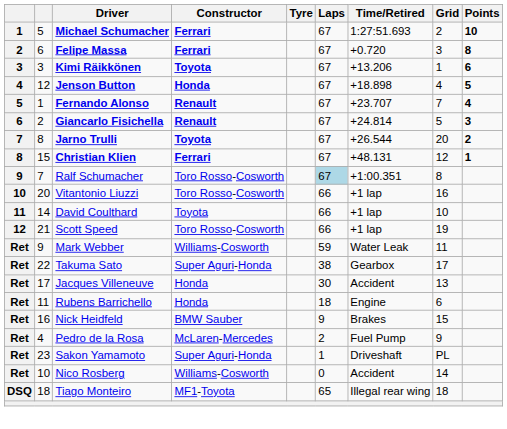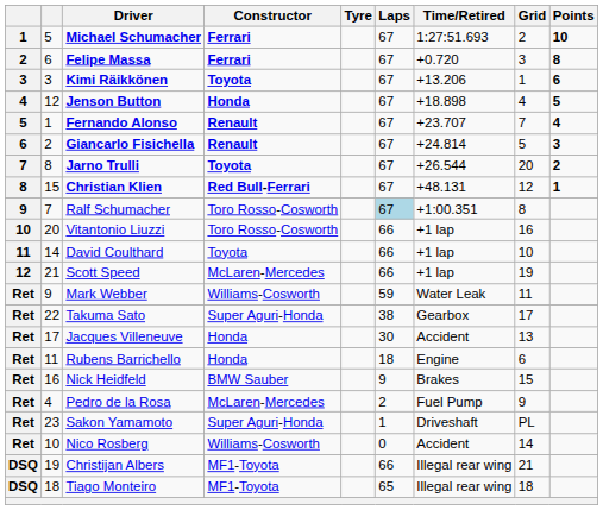 <table class="wikitable" style="font-size:85%;">
 <tr>
 <th></th>
 <th></th>
 <th>Driver</th>
 <th>Constructor</th>
 <th>Tyre</th>
 <th>Laps</th>
 <th>Time/Retired</th>
 <th>Grid</th>
 <th>Points</th>
 </tr>
 <tr>
 <th>1</th>
 <td>5</td>
 <td> <strong><a href='#'>Michael Schumacher</a></strong></td>
 <td><strong><a href='#'>Ferrari</a></strong></td>
 <td></td>
 <td>67</td>
 <td>1:27:51.693</td>
 <td>2</td>
 <td><strong>10</strong></td>
 </tr>
 <tr>
 <th>2</th>
 <td>6</td>
 <td> <strong><a href='#'>Felipe Massa</a></strong></td>
 <td><strong><a href='#'>Ferrari</a></strong></td>
 <td></td>
 <td>67</td>
 <td>+0.720</td>
 <td>3</td>
 <td><strong>8</strong></td>
 </tr>
 <tr>
 <th>3</th>
 <td>3</td>
 <td> <strong><a href='#'>Kimi Räikkönen</a></strong></td>
 <td><strong><a href='#'>Toyota</a></strong></td>
 <td></td>
 <td>67</td>
 <td>+13.206</td>
 <td>1</td>
 <td><strong>6</strong></td>
 </tr>
 <tr>
 <th>4</th>
 <td>12</td>
 <td> <strong><a href='#'>Jenson Button</a></strong></td>
 <td><strong><a href='#'>Honda</a></strong></td>
 <td></td>
 <td>67</td>
 <td>+18.898</td>
 <td>4</td>
 <td><strong>5</strong></td>
 </tr>
 <tr>
 <th>5</th>
 <td>1</td>
 <td> <strong><a href='#'>Fernando Alonso</a></strong></td>
 <td><strong><a href='#'>Renault</a></strong></td>
 <td></td>
 <td>67</td>
 <td>+23.707</td>
 <td>7</td>
 <td><strong>4</strong></td>
 </tr>
 <tr>
 <th>6</th>
 <td>2</td>
 <td> <strong><a href='#'>Giancarlo Fisichella</a></strong></td>
 <td><strong><a href='#'>Renault</a></strong></td>
 <td></td>
 <td>67</td>
 <td>+24.814</td>
 <td>5</td>
 <td><strong>3</strong></td>
 </tr>
 <tr>
 <th>7</th>
 <td>8</td>
 <td> <strong><a href='#'>Jarno Trulli</a></strong></td>
 <td><strong><a href='#'>Toyota</a></strong></td>
 <td></td>
 <td>67</td>
 <td>+26.544</td>
 <td>20</td>
 <td><strong>2</strong></td>
 </tr>
 <tr>
 <th>8</th>
 <td>15</td>
 <td> <strong><a href='#'>Christian Klien</a></strong></td>
-<td><strong><a href='#'>Ferrari</a></strong></td>
+<td><strong><a href='#'>Red Bull</a>-<a href='#'>Ferrari</a></strong></td>
 <td></td>
 <td>67</td>
 <td>+48.131</td>
 <td>12</td>
 <td><strong>1</strong></td>
 </tr>
 <tr>
 <th>9</th>
 <td>7</td>
 <td> <a href='#'>Ralf Schumacher</a></td>
 <td><a href='#'>Toro Rosso</a>-<a href='#'>Cosworth</a></td>
 <td></td>
 <td style="background: lightblue;">67</td>
 <td>+1:00.351</td>
 <td>8</td>
 <td></td>
 </tr>
 <tr>
 <th>10</th>
 <td>20</td>
 <td> <a href='#'>Vitantonio Liuzzi</a></td>
 <td><a href='#'>Toro Rosso</a>-<a href='#'>Cosworth</a></td>
 <td></td>
 <td>66</td>
 <td>+1 lap</td>
 <td>16</td>
 <td></td>
 </tr>
 <tr>
 <th>11</th>
 <td>14</td>
 <td> <a href='#'>David Coulthard</a></td>
 <td><a href='#'>Toyota</a></td>
 <td></td>
 <td>66</td>
 <td>+1 lap</td>
 <td>10</td>
 <td></td>
 </tr>
 <tr>
 <th>12</th>
 <td>21</td>
 <td> <a href='#'>Scott Speed</a></td>
-<td><a href='#'>Toro Rosso</a>-<a href='#'>Cosworth</a></td>
+<td><a href='#'>McLaren</a>-<a href='#'>Mercedes</a></td>
 <td></td>
 <td>66</td>
 <td>+1 lap</td>
 <td>19</td>
 <td></td>
 </tr>
 <tr>
 <th>Ret</th>
 <td>9</td>
 <td> <a href='#'>Mark Webber</a></td>
 <td><a href='#'>Williams</a>-<a href='#'>Cosworth</a></td>
 <td></td>
 <td>59</td>
 <td>Water Leak</td>
 <td>11</td>
 <td></td>
 </tr>
 <tr>
 <th>Ret</th>
 <td>22</td>
 <td> <a href='#'>Takuma Sato</a></td>
 <td><a href='#'>Super Aguri</a>-<a href='#'>Honda</a></td>
 <td></td>
 <td>38</td>
 <td>Gearbox</td>
 <td>17</td>
 <td></td>
 </tr>
 <tr>
 <th>Ret</th>
 <td>17</td>
 <td> <a href='#'>Jacques Villeneuve</a></td>
 <td><a href='#'>Honda</a></td>
 <td></td>
 <td>30</td>
 <td>Accident</td>
 <td>13</td>
 <td></td>
 </tr>
 <tr>
 <th>Ret</th>
 <td>11</td>
 <td> <a href='#'>Rubens Barrichello</a></td>
 <td><a href='#'>Honda</a></td>
 <td></td>
 <td>18</td>
 <td>Engine</td>
 <td>6</td>
 <td></td>
 </tr>
 <tr>
 <th>Ret</th>
 <td>16</td>
 <td> <a href='#'>Nick Heidfeld</a></td>
 <td><a href='#'>BMW Sauber</a></td>
 <td></td>
 <td>9</td>
 <td>Brakes</td>
 <td>15</td>
 <td></td>
 </tr>
 <tr>
 <th>Ret</th>
 <td>4</td>
 <td> <a href='#'>Pedro de la Rosa</a></td>
 <td><a href='#'>McLaren</a>-<a href='#'>Mercedes</a></td>
 <td></td>
 <td>2</td>
 <td>Fuel Pump</td>
 <td>9</td>
 <td></td>
 </tr>
 <tr>
 <th>Ret</th>
 <td>23</td>
 <td> <a href='#'>Sakon Yamamoto</a></td>
 <td><a href='#'>Super Aguri</a>-<a href='#'>Honda</a></td>
 <td></td>
 <td>1</td>
 <td>Driveshaft</td>
 <td>PL</td>
 <td></td>
 </tr>
 <tr>
 <th>Ret</th>
 <td>10</td>
 <td> <a href='#'>Nico Rosberg</a></td>
 <td><a href='#'>Williams</a>-<a href='#'>Cosworth</a></td>
 <td></td>
 <td>0</td>
 <td>Accident</td>
 <td>14</td>
 <td></td>
 </tr>
 <tr>
 <th>DSQ</th>
+<td>19</td>
+<td> <a href='#'>Christijan Albers</a></td>
+<td><a href='#'>MF1</a>-<a href='#'>Toyota</a></td>
+<td></td>
+<td>66</td>
+<td>Illegal rear wing</td>
+<td>21</td>
+<td></td>
+</tr>
+<tr>
+<th>DSQ</th>
 <td>18</td>
 <td> <a href='#'>Tiago Monteiro</a></td>
 <td><a href='#'>MF1</a>-<a href='#'>Toyota</a></td>
 <td></td>
 <td>65</td>
 <td>Illegal rear wing</td>
 <td>18</td>
 <td></td>
 </tr>
 <tr>
 <th colspan="9"></th>
 </tr>
 </table>
